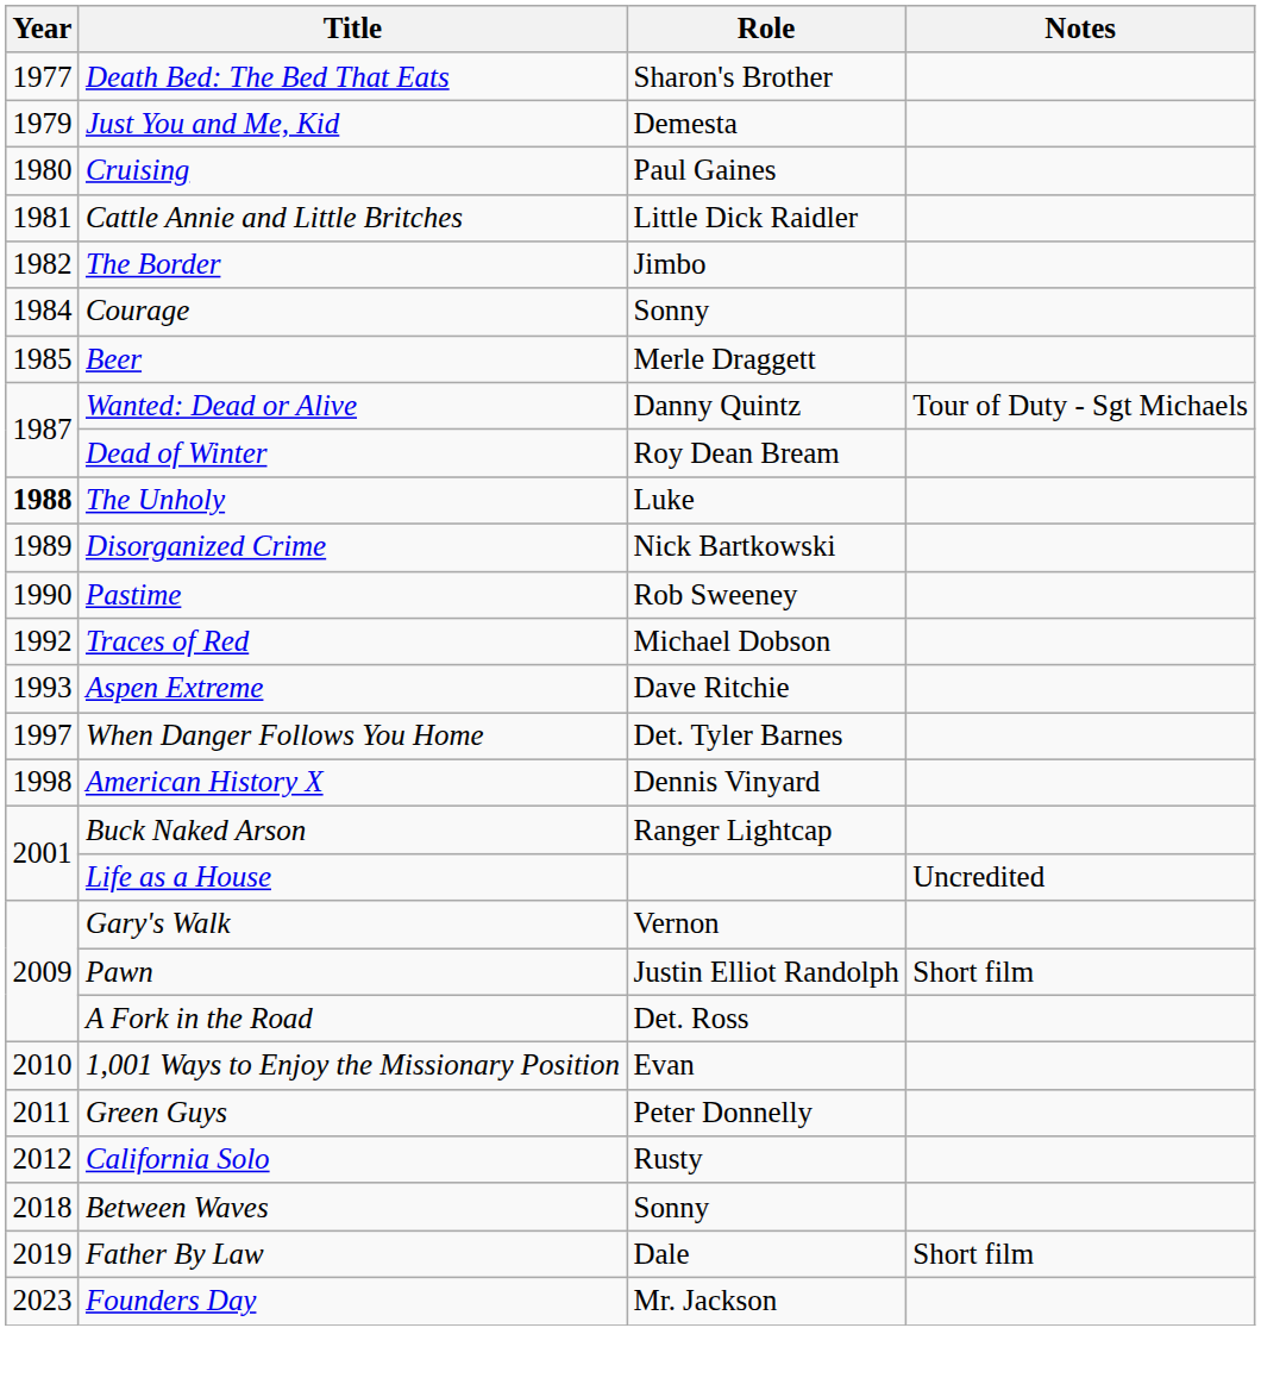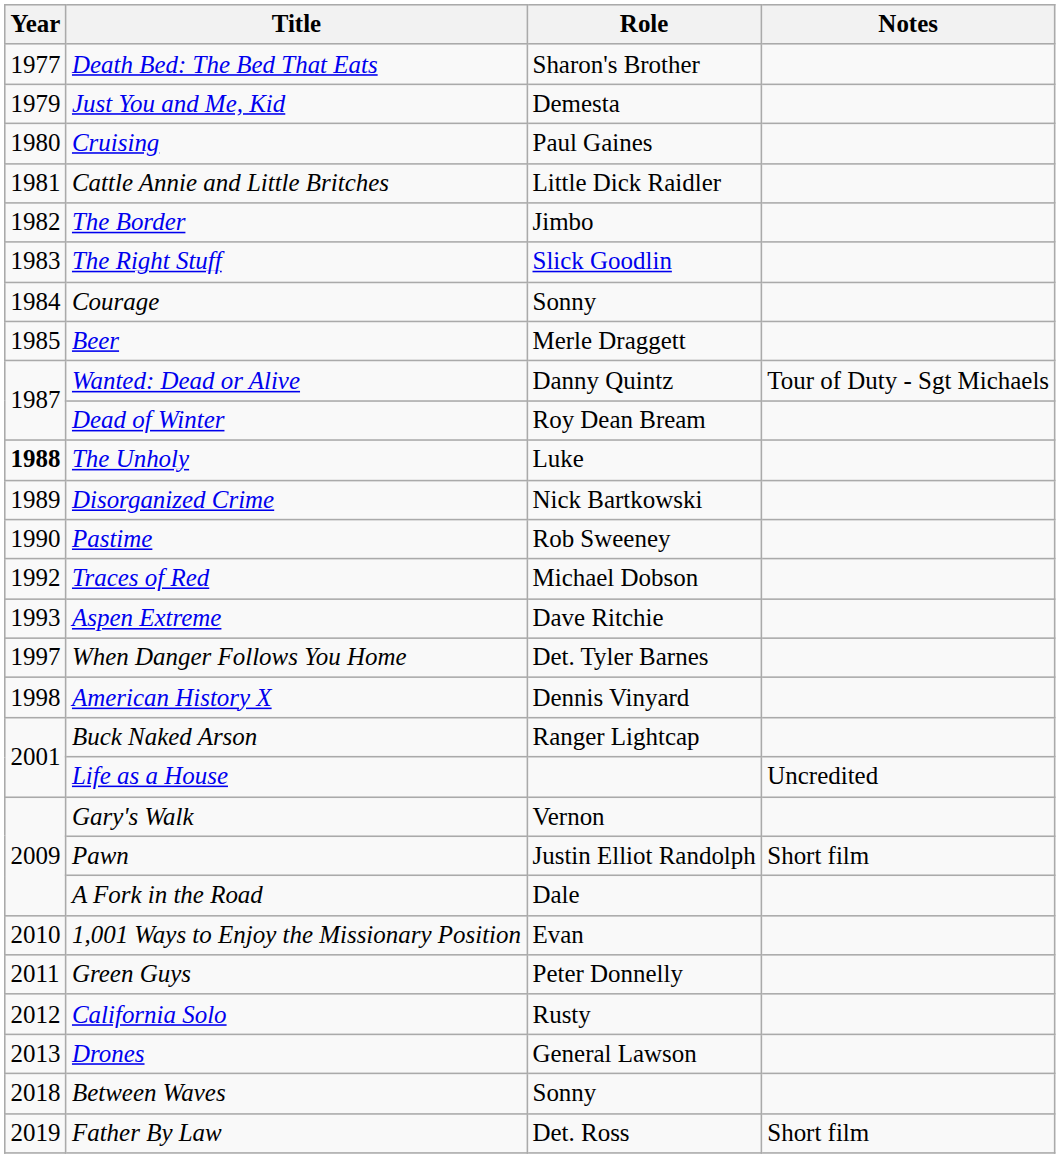 <table class="wikitable sortable plainrowheaders">
 <tr>
 <th scope="col">Year</th>
 <th scope="col">Title</th>
 <th scope="col">Role</th>
 <th scope="col" class="unsortable">Notes</th>
 </tr>
 <tr>
 <td>1977</td>
 <td><em><a href='#'>Death Bed: The Bed That Eats</a></em></td>
 <td>Sharon's Brother</td>
 <td></td>
 </tr>
 <tr>
 <td>1979</td>
 <td><em><a href='#'>Just You and Me, Kid</a></em></td>
 <td>Demesta</td>
 <td></td>
 </tr>
 <tr>
 <td>1980</td>
 <td><em><a href='#'>Cruising</a></em></td>
 <td>Paul Gaines</td>
 <td></td>
 </tr>
 <tr>
 <td>1981</td>
 <td><em>Cattle Annie and Little Britches</em></td>
 <td>Little Dick Raidler</td>
 <td></td>
 </tr>
 <tr>
 <td>1982</td>
 <td><em><a href='#'>The Border</a></em></td>
 <td>Jimbo</td>
+<td></td>
+</tr>
+<tr>
+<td>1983</td>
+<td><em><a href='#'>The Right Stuff</a></em></td>
+<td><a href='#'>Slick Goodlin</a></td>
 <td></td>
 </tr>
 <tr>
 <td>1984</td>
 <td><em>Courage</em></td>
 <td>Sonny</td>
 <td></td>
 </tr>
 <tr>
 <td>1985</td>
 <td><em><a href='#'>Beer</a></em></td>
 <td>Merle Draggett</td>
 <td></td>
 </tr>
 <tr>
 <td rowspan="2">1987</td>
 <td><em><a href='#'>Wanted: Dead or Alive</a></em></td>
 <td>Danny Quintz</td>
 <td>Tour of Duty - Sgt Michaels</td>
 </tr>
 <tr>
 <td><em><a href='#'>Dead of Winter</a></em></td>
 <td>Roy Dean Bream</td>
 <td></td>
 </tr>
 <tr>
 <td><strong>1988</strong></td>
 <td><em><a href='#'>The Unholy</a></em></td>
 <td>Luke</td>
 <td></td>
 </tr>
 <tr>
 <td>1989</td>
 <td><em><a href='#'>Disorganized Crime</a></em></td>
 <td>Nick Bartkowski</td>
 <td></td>
 </tr>
 <tr>
 <td>1990</td>
 <td><em><a href='#'>Pastime</a></em></td>
 <td>Rob Sweeney</td>
 <td></td>
 </tr>
 <tr>
 <td>1992</td>
 <td><em><a href='#'>Traces of Red</a></em></td>
 <td>Michael Dobson</td>
 <td></td>
 </tr>
 <tr>
 <td>1993</td>
 <td><em><a href='#'>Aspen Extreme</a></em></td>
 <td>Dave Ritchie</td>
 <td></td>
 </tr>
 <tr>
 <td>1997</td>
 <td><em>When Danger Follows You Home</em></td>
 <td>Det. Tyler Barnes</td>
 <td></td>
 </tr>
 <tr>
 <td>1998</td>
 <td><em><a href='#'>American History X</a></em></td>
 <td>Dennis Vinyard</td>
 <td></td>
 </tr>
 <tr>
 <td rowspan="2">2001</td>
 <td><em>Buck Naked Arson</em></td>
 <td>Ranger Lightcap</td>
 <td></td>
 </tr>
 <tr>
 <td><em><a href='#'>Life as a House</a></em></td>
 <td></td>
 <td>Uncredited</td>
 </tr>
 <tr>
 <td rowspan="3">2009</td>
 <td><em>Gary's Walk</em></td>
 <td>Vernon</td>
 <td></td>
 </tr>
 <tr>
 <td><em>Pawn</em></td>
 <td>Justin Elliot Randolph</td>
 <td>Short film</td>
 </tr>
 <tr>
 <td><em>A Fork in the Road</em></td>
-<td>Det. Ross</td>
+<td>Dale</td>
 <td></td>
 </tr>
 <tr>
 <td>2010</td>
 <td><em>1,001 Ways to Enjoy the Missionary Position</em></td>
 <td>Evan</td>
 <td></td>
 </tr>
 <tr>
 <td>2011</td>
 <td><em>Green Guys</em></td>
 <td>Peter Donnelly</td>
 <td></td>
 </tr>
 <tr>
 <td>2012</td>
 <td><em><a href='#'>California Solo</a></em></td>
 <td>Rusty</td>
 <td></td>
 </tr>
 <tr>
+<td>2013</td>
+<td><em><a href='#'>Drones</a></em></td>
+<td>General Lawson</td>
+<td></td>
+</tr>
+<tr>
 <td>2018</td>
 <td><em>Between Waves</em></td>
 <td>Sonny</td>
 <td></td>
 </tr>
 <tr>
 <td>2019</td>
 <td><em>Father By Law</em></td>
-<td>Dale</td>
+<td>Det. Ross</td>
 <td>Short film</td>
 </tr>
-<tr>
-<td>2023</td>
-<td><em><a href='#'>Founders Day</a></em></td>
-<td>Mr. Jackson</td>
-<td></td>
-</tr>
 </table>
